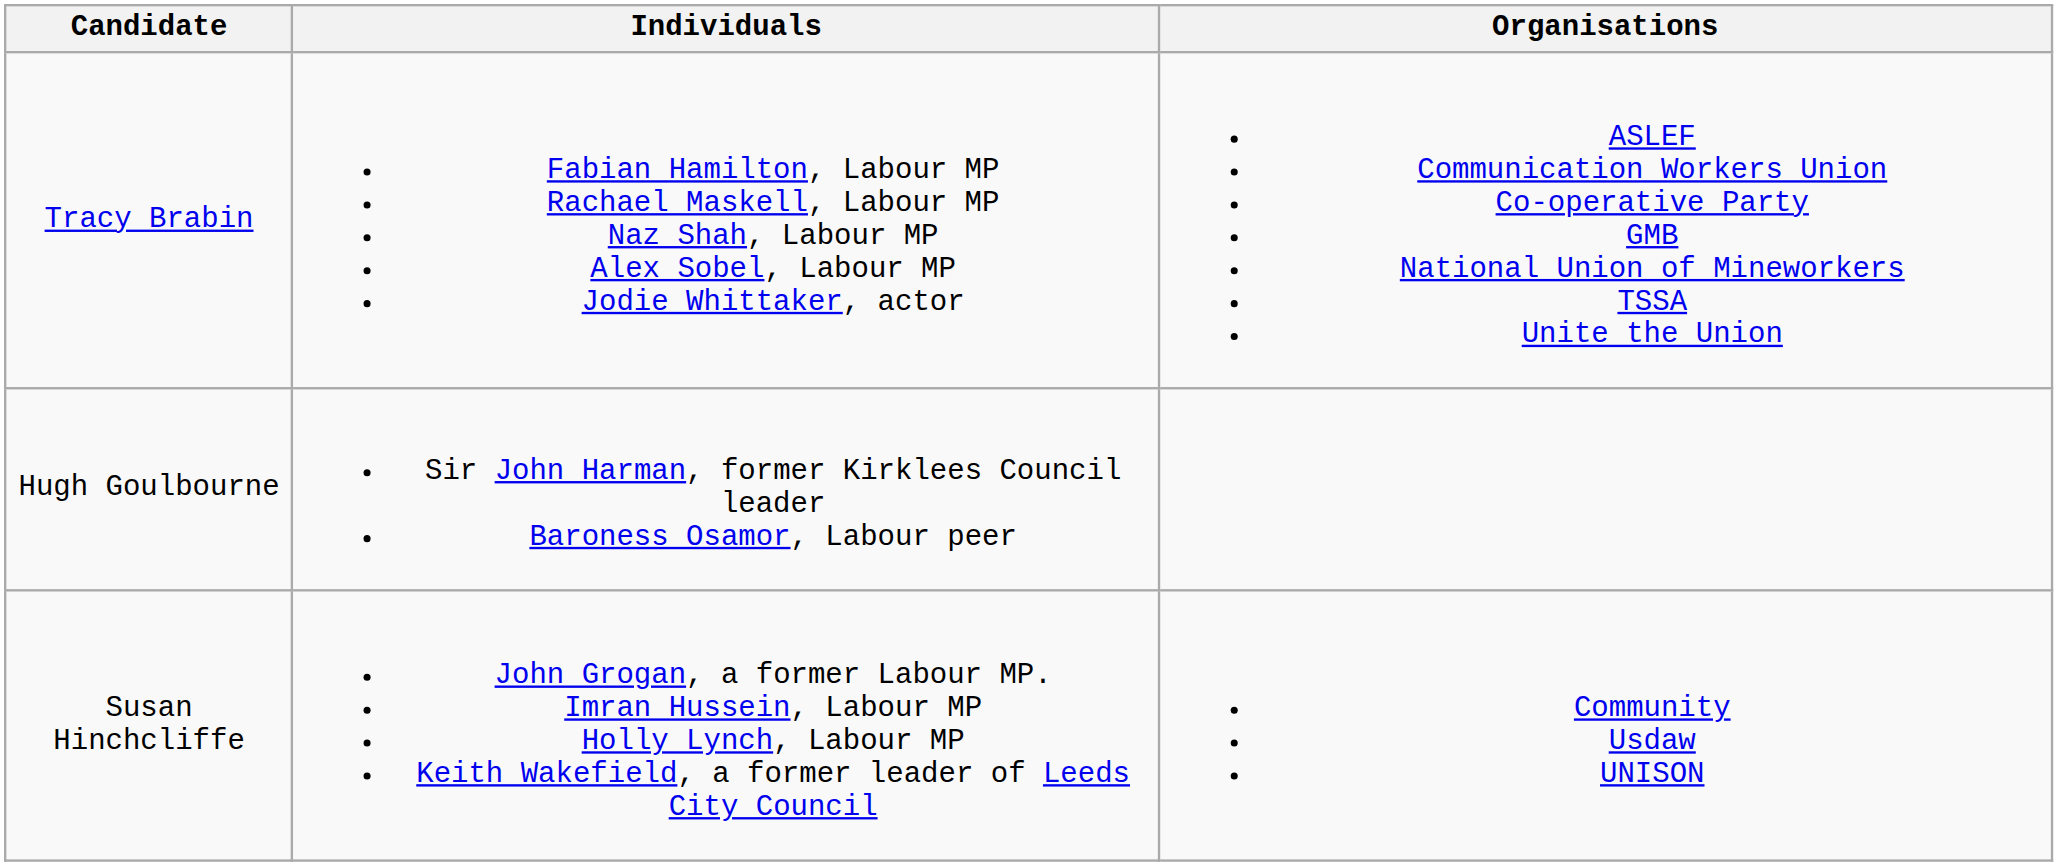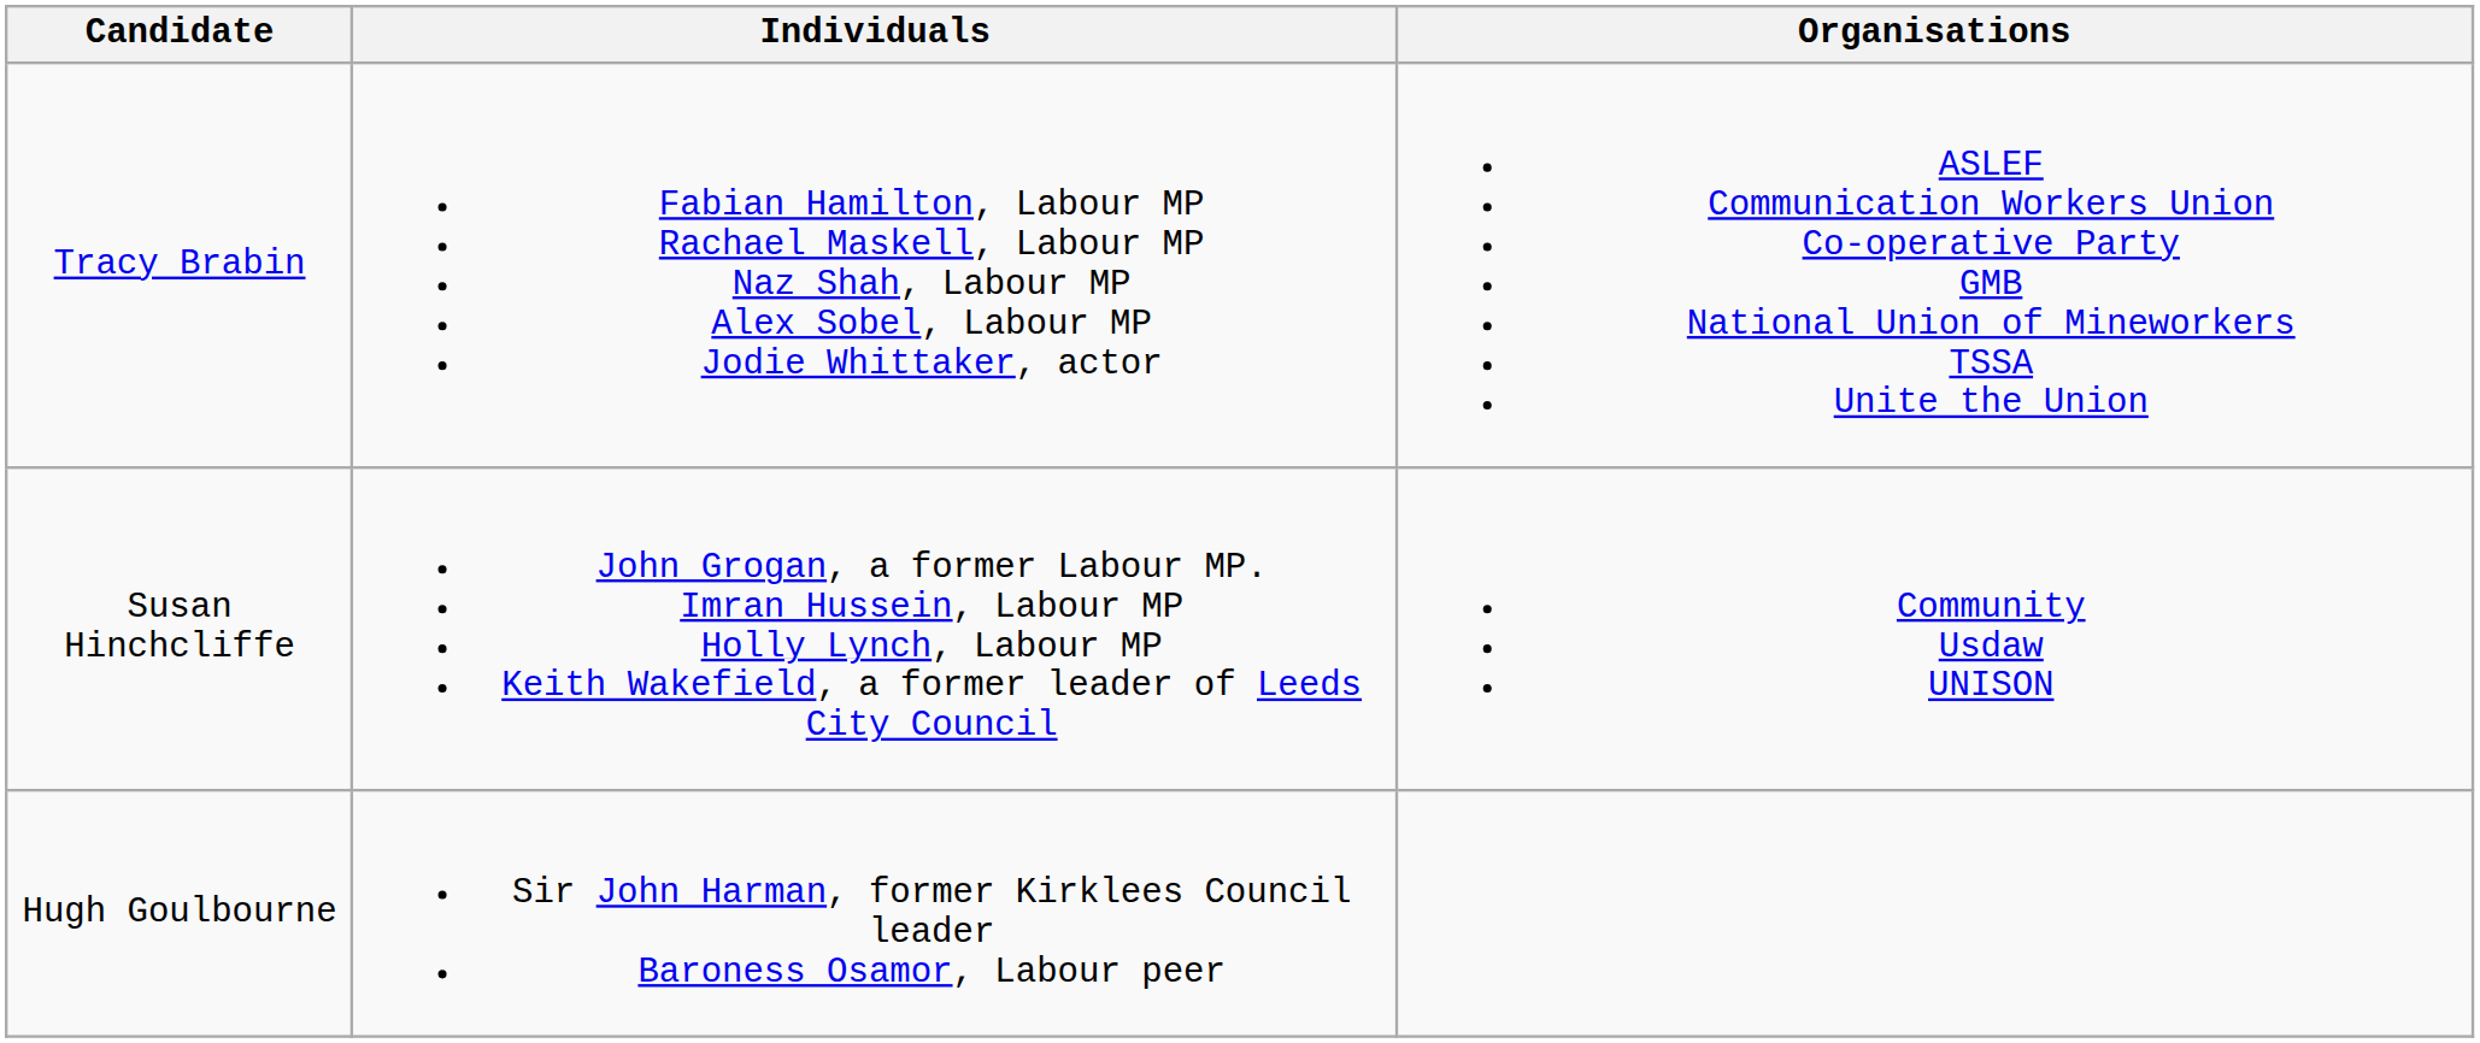 <table class="wikitable" style="font-size:95%; text-align:center">
 <tr>
 <th style="width: 150px">Candidate</th>
 <th style="width: 600px">Individuals</th>
 <th style="width: 600px">Organisations</th>
 </tr>
 <tr style="text-align: center;" |>
 <td><a href='#'>Tracy Brabin</a></td>
 <td><br><ul><li><a href='#'>Fabian Hamilton</a>, Labour MP</li><li><a href='#'>Rachael Maskell</a>, Labour MP</li><li><a href='#'>Naz Shah</a>, Labour MP</li><li><a href='#'>Alex Sobel</a>, Labour MP</li><li><a href='#'>Jodie Whittaker</a>, actor</li></ul></td>
 <td><br><ul><li><a href='#'>ASLEF</a></li><li><a href='#'>Communication Workers Union</a></li><li><a href='#'>Co-operative Party</a></li><li><a href='#'>GMB</a></li><li><a href='#'>National Union of Mineworkers</a></li><li><a href='#'>TSSA</a></li><li><a href='#'>Unite the Union</a></li></ul></td>
 </tr>
 <tr style="text-align: center;" |>
+<td>Susan Hinchcliffe</td>
+<td><br><ul><li><a href='#'>John Grogan</a>, a former Labour MP.</li><li><a href='#'>Imran Hussein</a>, Labour MP</li><li><a href='#'>Holly Lynch</a>, Labour MP</li><li><a href='#'>Keith Wakefield</a>, a former leader of <a href='#'>Leeds City Council</a></li></ul></td>
+<td><br><ul><li><a href='#'>Community</a></li><li><a href='#'>Usdaw</a></li><li><a href='#'>UNISON</a></li></ul></td>
+</tr>
+<tr style="text-align: center;" |>
 <td>Hugh Goulbourne</td>
 <td><br><ul><li>Sir <a href='#'>John Harman</a>, former Kirklees Council leader</li><li><a href='#'>Baroness Osamor</a>, Labour peer</li></ul></td>
 <td></td>
 </tr>
-<tr style="text-align: center;" |>
-<td>Susan Hinchcliffe</td>
-<td><br><ul><li><a href='#'>John Grogan</a>, a former Labour MP.</li><li><a href='#'>Imran Hussein</a>, Labour MP</li><li><a href='#'>Holly Lynch</a>, Labour MP</li><li><a href='#'>Keith Wakefield</a>, a former leader of <a href='#'>Leeds City Council</a></li></ul></td>
-<td><br><ul><li><a href='#'>Community</a></li><li><a href='#'>Usdaw</a></li><li><a href='#'>UNISON</a></li></ul></td>
-</tr>
 </table>
